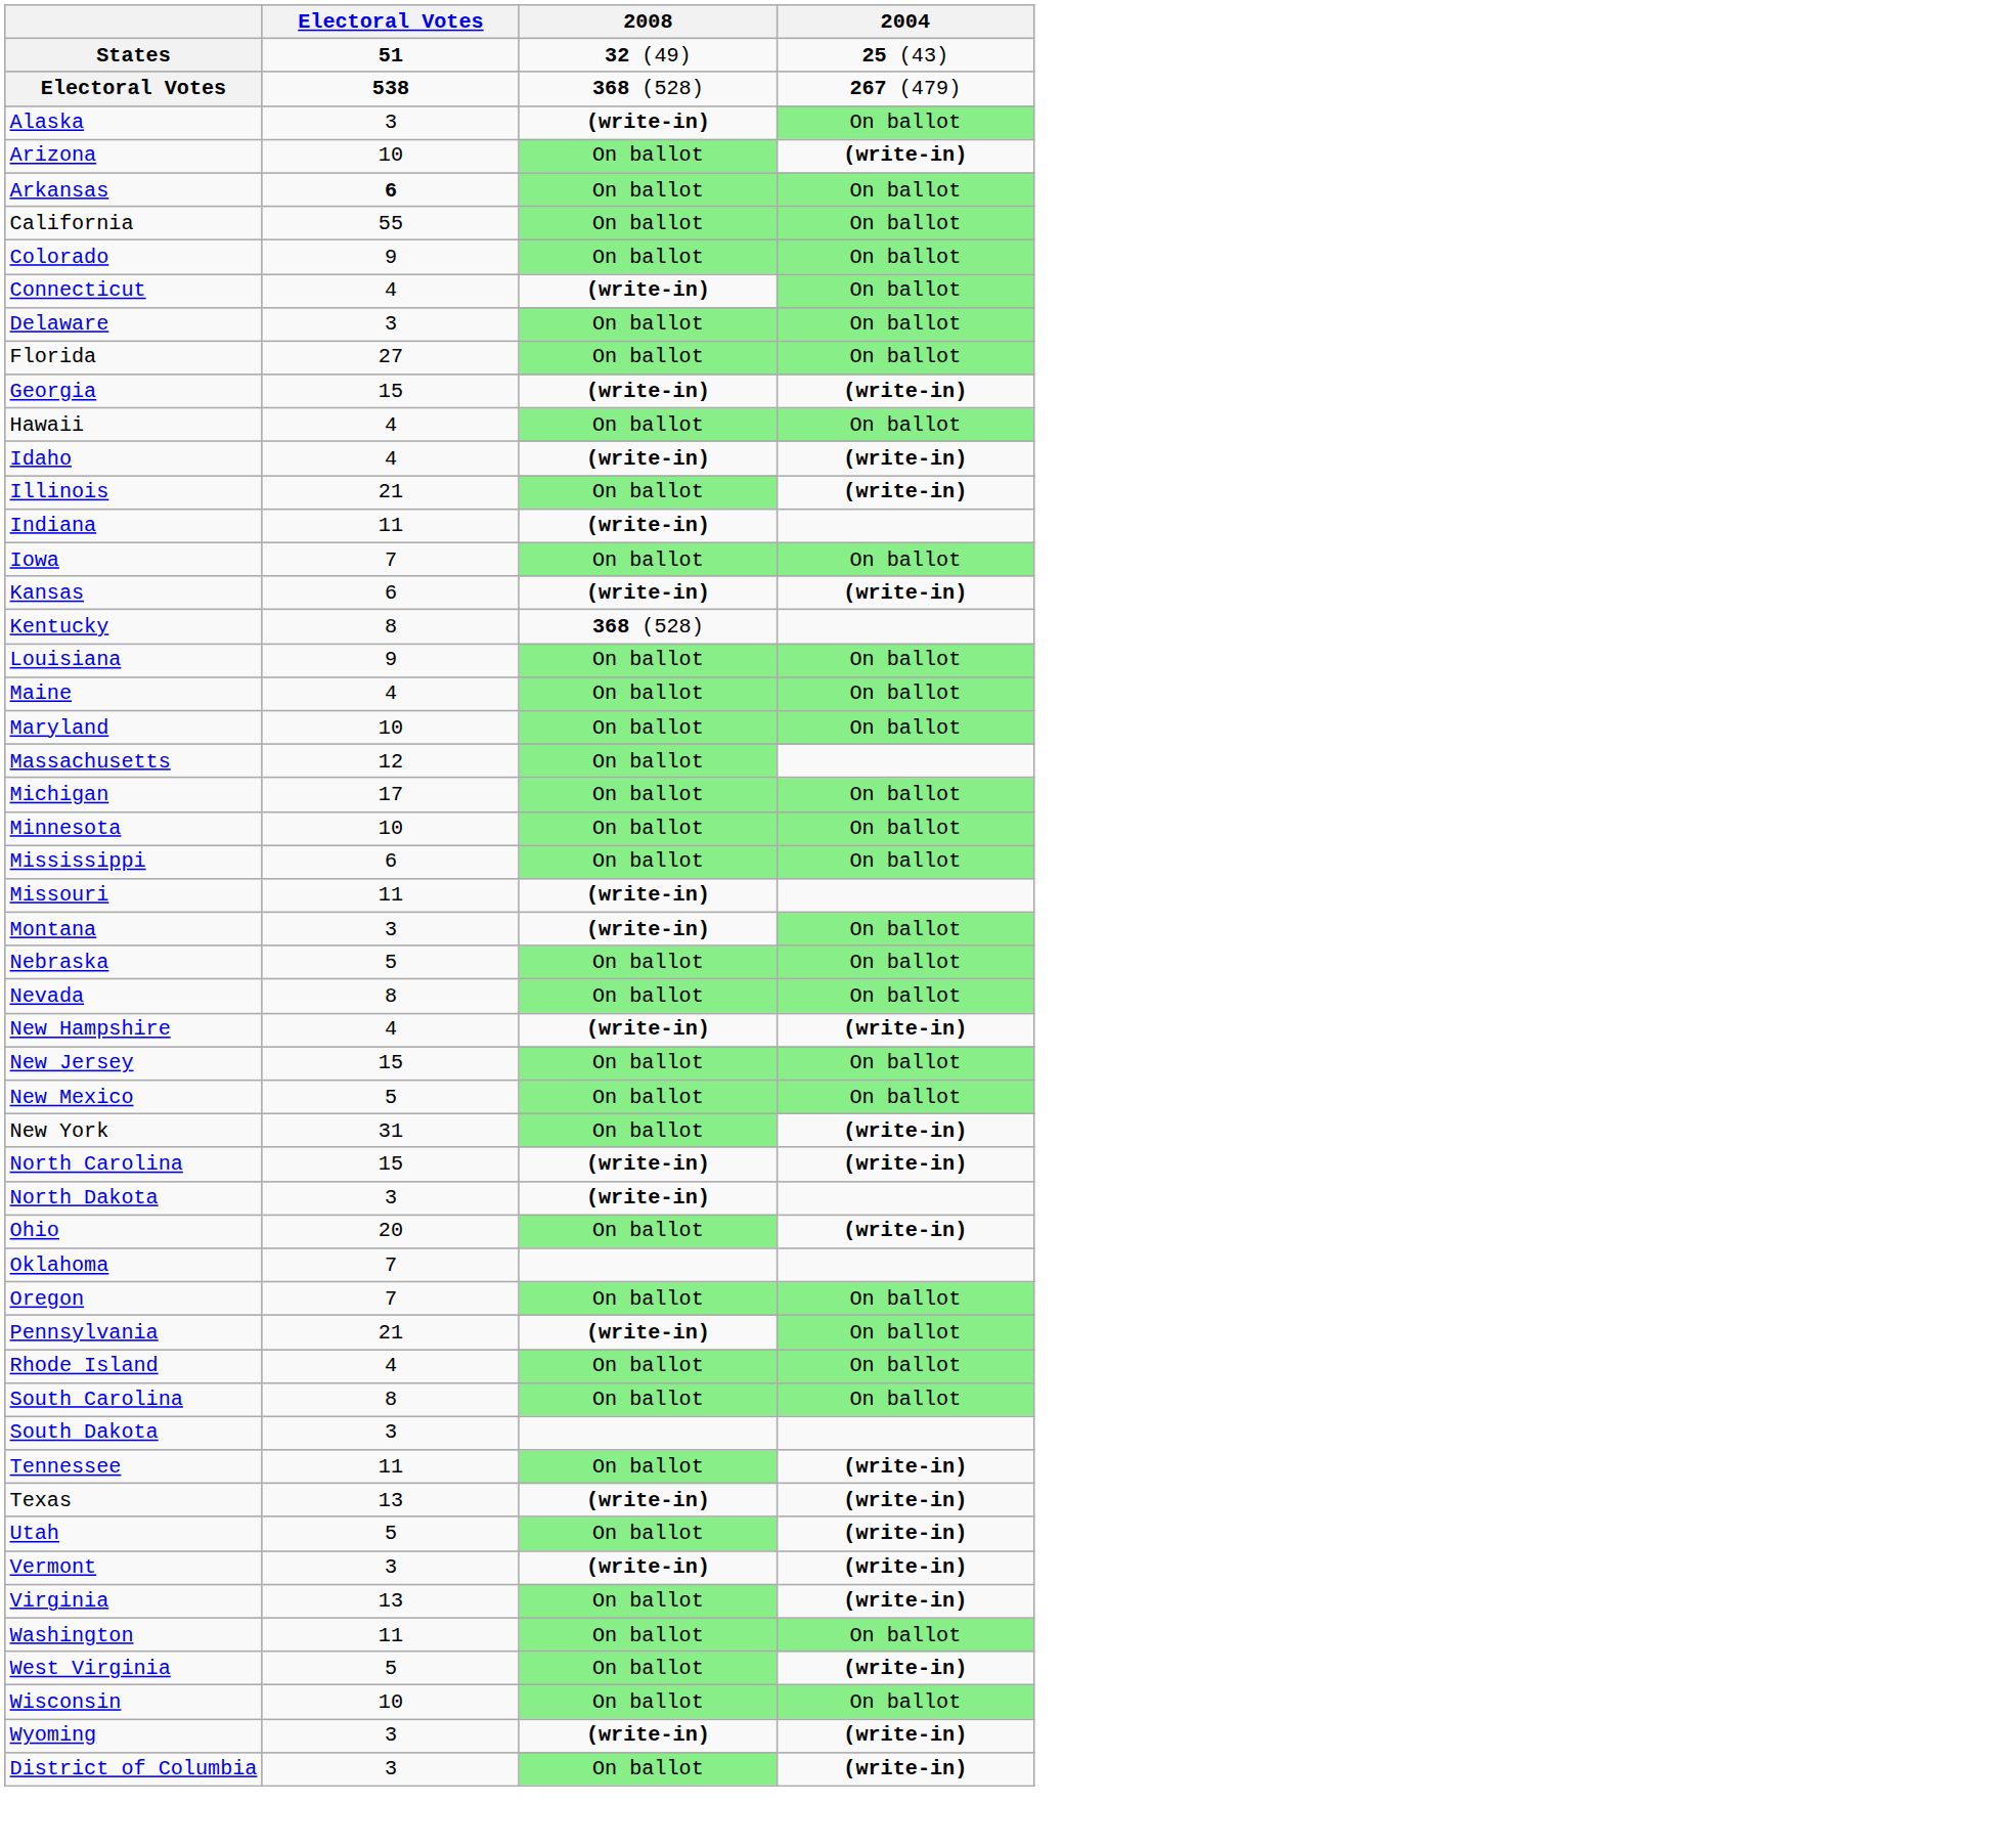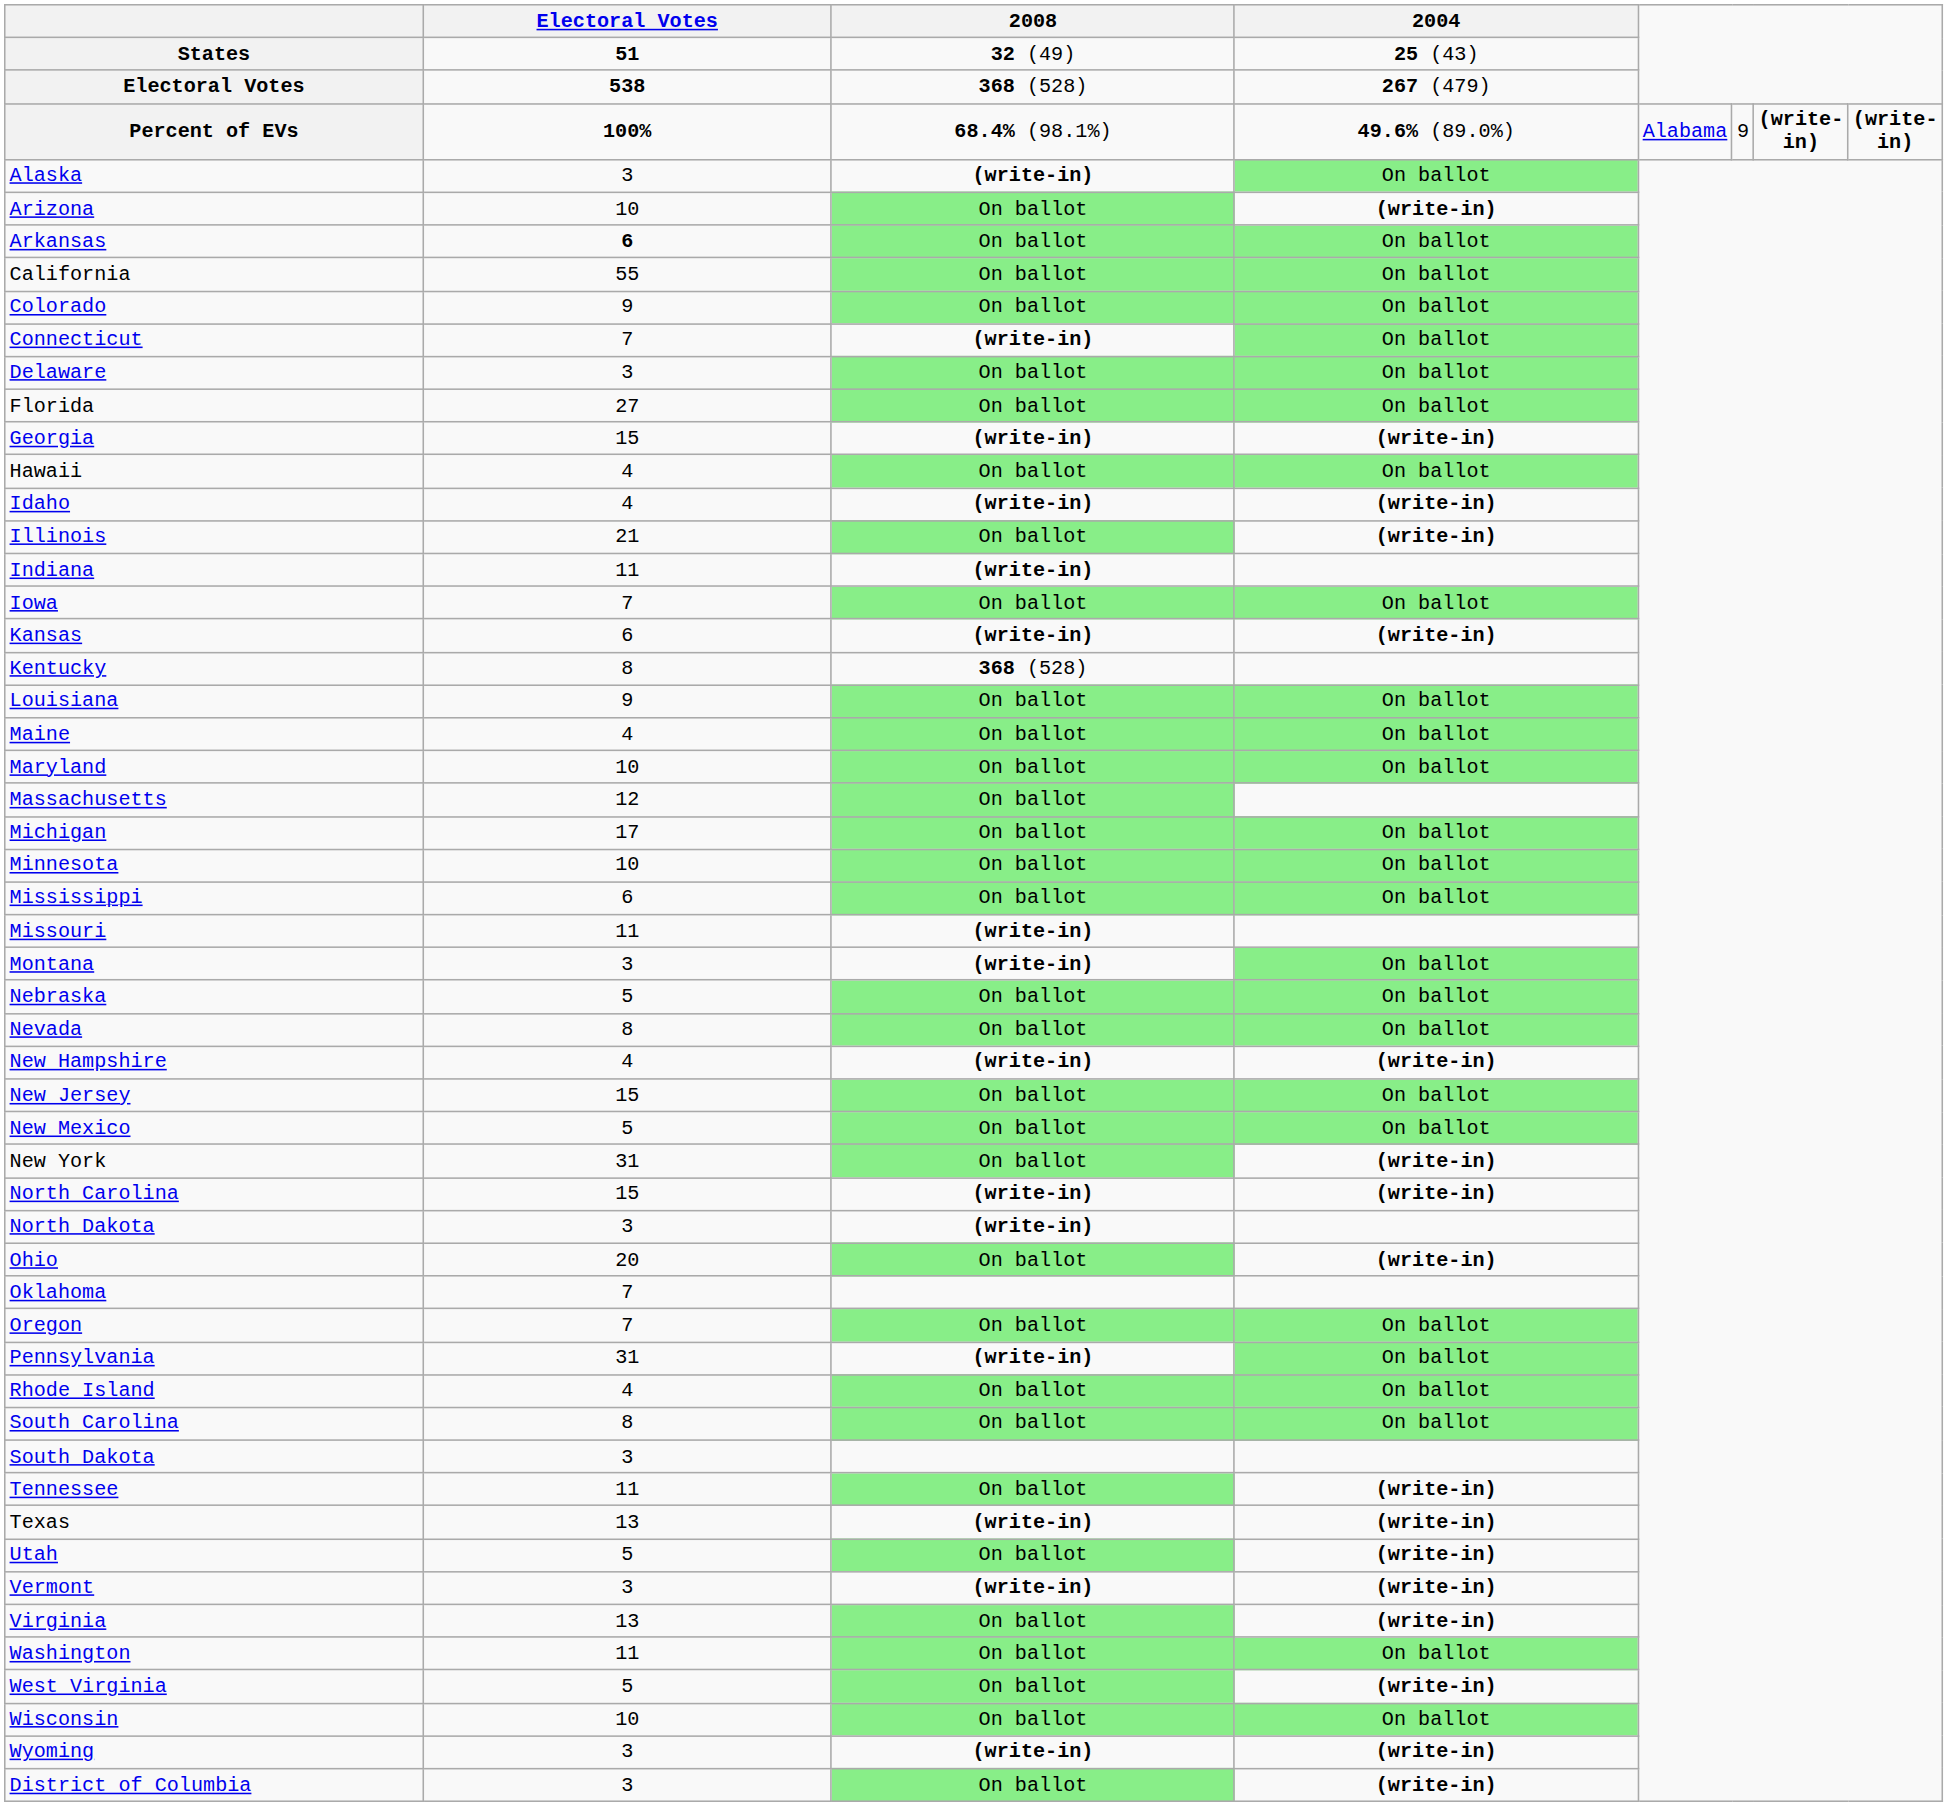 <table class=wikitable>
 <tr>
 <th width=25%> </th>
 <th style="width:25%; text-align:center;"><a href='#'>Electoral Votes</a></th>
 <th style="width:25%; text-align:center;">2008</th>
 <th style="width:25%; text-align:center;">2004</th>
 </tr>
 <tr>
 <th>States</th>
 <td align=center><strong>51</strong></td>
 <td align=center><strong>32</strong> (49)</td>
 <td align=center><strong>25</strong> (43)</td>
 </tr>
 <tr>
 <th>Electoral Votes</th>
 <td align=center><strong>538</strong></td>
 <td align=center><strong>368</strong> (528)</td>
 <td align=center><strong>267</strong> (479)</td>
+</tr>
+<tr>
+<th>Percent of EVs</th>
+<td align=center><strong>100%</strong></td>
+<td align=center><strong>68.4%</strong> (98.1%)</td>
+<td align=center><strong>49.6%</strong> (89.0%)<br></td>
+<td><a href='#'>Alabama</a></td>
+<td align=center>9</td>
+<td align=center><strong>(write-in)</strong></td>
+<td align=center><strong>(write-in)</strong></td>
 </tr>
 <tr>
 <td><a href='#'>Alaska</a></td>
 <td align=center>3</td>
 <td align=center><strong>(write-in)</strong></td>
 <td align=center style="background:#88EE88;">On ballot</td>
 </tr>
 <tr>
 <td><a href='#'>Arizona</a></td>
 <td align=center>10</td>
 <td align=center style="background:#88EE88;">On ballot</td>
 <td align=center><strong>(write-in)</strong></td>
 </tr>
 <tr>
 <td><a href='#'>Arkansas</a></td>
 <td align=center><strong>6</strong></td>
 <td align=center style="background:#88EE88;">On ballot</td>
 <td align=center style="background:#88EE88;">On ballot</td>
 </tr>
 <tr>
 <td>California</td>
 <td align=center>55</td>
 <td align=center style="background:#88EE88;">On ballot</td>
 <td align=center style="background:#88EE88;">On ballot</td>
 </tr>
 <tr>
 <td><a href='#'>Colorado</a></td>
 <td align=center>9</td>
 <td align=center style="background:#88EE88;">On ballot</td>
 <td align=center style="background:#88EE88;">On ballot</td>
 </tr>
 <tr>
 <td><a href='#'>Connecticut</a></td>
-<td align=center>4</td>
+<td align=center>7</td>
 <td align=center><strong>(write-in)</strong></td>
 <td align=center style="background:#88EE88;">On ballot</td>
 </tr>
 <tr>
 <td><a href='#'>Delaware</a></td>
 <td align=center>3</td>
 <td align=center style="background:#88EE88;">On ballot</td>
 <td align=center style="background:#88EE88;">On ballot</td>
 </tr>
 <tr>
 <td>Florida</td>
 <td align=center>27</td>
 <td align=center style="background:#88EE88;">On ballot</td>
 <td align=center style="background:#88EE88;">On ballot</td>
 </tr>
 <tr>
 <td><a href='#'>Georgia</a></td>
 <td align=center>15</td>
 <td align=center><strong>(write-in)</strong></td>
 <td align=center><strong>(write-in)</strong></td>
 </tr>
 <tr>
 <td>Hawaii</td>
 <td align=center>4</td>
 <td align=center style="background:#88EE88;">On ballot</td>
 <td align=center style="background:#88EE88;">On ballot</td>
 </tr>
 <tr>
 <td><a href='#'>Idaho</a></td>
 <td align=center>4</td>
 <td align=center><strong>(write-in)</strong></td>
 <td align=center><strong>(write-in)</strong></td>
 </tr>
 <tr>
 <td><a href='#'>Illinois</a></td>
 <td align=center>21</td>
 <td align=center style="background:#88EE88;">On ballot</td>
 <td align=center><strong>(write-in)</strong></td>
 </tr>
 <tr>
 <td><a href='#'>Indiana</a></td>
 <td align=center>11</td>
 <td align=center><strong>(write-in)</strong></td>
 <td></td>
 </tr>
 <tr>
 <td><a href='#'>Iowa</a></td>
 <td align=center>7</td>
 <td align=center style="background:#88EE88;">On ballot</td>
 <td align=center style="background:#88EE88;">On ballot</td>
 </tr>
 <tr>
 <td><a href='#'>Kansas</a></td>
 <td align=center>6</td>
 <td align=center><strong>(write-in)</strong></td>
 <td align=center><strong>(write-in)</strong></td>
 </tr>
 <tr>
 <td><a href='#'>Kentucky</a></td>
 <td align=center>8</td>
 <td align=center><strong>368</strong> (528)</td>
 <td></td>
 </tr>
 <tr>
 <td><a href='#'>Louisiana</a></td>
 <td align=center>9</td>
 <td align=center style="background:#88EE88;">On ballot</td>
 <td align=center style="background:#88EE88;">On ballot</td>
 </tr>
 <tr>
 <td><a href='#'>Maine</a></td>
 <td align=center>4</td>
 <td align=center style="background:#88EE88;">On ballot</td>
 <td align=center style="background:#88EE88;">On ballot</td>
 </tr>
 <tr>
 <td><a href='#'>Maryland</a></td>
 <td align=center>10</td>
 <td align=center style="background:#88EE88;">On ballot</td>
 <td align=center style="background:#88EE88;">On ballot</td>
 </tr>
 <tr>
 <td><a href='#'>Massachusetts</a></td>
 <td align=center>12</td>
 <td align=center style="background:#88EE88;">On ballot</td>
 <td></td>
 </tr>
 <tr>
 <td><a href='#'>Michigan</a></td>
 <td align=center>17</td>
 <td align=center style="background:#88EE88;">On ballot</td>
 <td align=center style="background:#88EE88;">On ballot</td>
 </tr>
 <tr>
 <td><a href='#'>Minnesota</a></td>
 <td align=center>10</td>
 <td align=center style="background:#88EE88;">On ballot</td>
 <td align=center style="background:#88EE88;">On ballot</td>
 </tr>
 <tr>
 <td><a href='#'>Mississippi</a></td>
 <td align=center>6</td>
 <td align=center style="background:#88EE88;">On ballot</td>
 <td align=center style="background:#88EE88;">On ballot</td>
 </tr>
 <tr>
 <td><a href='#'>Missouri</a></td>
 <td align=center>11</td>
 <td align=center><strong>(write-in)</strong></td>
 <td></td>
 </tr>
 <tr>
 <td><a href='#'>Montana</a></td>
 <td align=center>3</td>
 <td align=center><strong>(write-in)</strong></td>
 <td align=center style="background:#88EE88;">On ballot</td>
 </tr>
 <tr>
 <td><a href='#'>Nebraska</a></td>
 <td align=center>5</td>
 <td align=center style="background:#88EE88;">On ballot</td>
 <td align=center style="background:#88EE88;">On ballot</td>
 </tr>
 <tr>
 <td><a href='#'>Nevada</a></td>
 <td align=center>8</td>
 <td align=center style="background:#88EE88;">On ballot</td>
 <td align=center style="background:#88EE88;">On ballot</td>
 </tr>
 <tr>
 <td><a href='#'>New Hampshire</a></td>
 <td align=center>4</td>
 <td align=center><strong>(write-in)</strong></td>
 <td align=center><strong>(write-in)</strong></td>
 </tr>
 <tr>
 <td><a href='#'>New Jersey</a></td>
 <td align=center>15</td>
 <td align=center style="background:#88EE88;">On ballot</td>
 <td align=center style="background:#88EE88;">On ballot</td>
 </tr>
 <tr>
 <td><a href='#'>New Mexico</a></td>
 <td align=center>5</td>
 <td align=center style="background:#88EE88;">On ballot</td>
 <td align=center style="background:#88EE88;">On ballot</td>
 </tr>
 <tr>
 <td>New York</td>
 <td align=center>31</td>
 <td align=center style="background:#88EE88;">On ballot</td>
 <td align=center><strong>(write-in)</strong></td>
 </tr>
 <tr>
 <td><a href='#'>North Carolina</a></td>
 <td align=center>15</td>
 <td align=center><strong>(write-in)</strong></td>
 <td align=center><strong>(write-in)</strong></td>
 </tr>
 <tr>
 <td><a href='#'>North Dakota</a></td>
 <td align=center>3</td>
 <td align=center><strong>(write-in)</strong></td>
 <td></td>
 </tr>
 <tr>
 <td><a href='#'>Ohio</a></td>
 <td align=center>20</td>
 <td align=center style="background:#88EE88;">On ballot</td>
 <td align=center><strong>(write-in)</strong></td>
 </tr>
 <tr>
 <td><a href='#'>Oklahoma</a></td>
 <td align=center>7</td>
 <td></td>
 <td></td>
 </tr>
 <tr>
 <td><a href='#'>Oregon</a></td>
 <td align=center>7</td>
 <td align=center style="background:#88EE88;">On ballot</td>
 <td align=center style="background:#88EE88;">On ballot</td>
 </tr>
 <tr>
 <td><a href='#'>Pennsylvania</a></td>
-<td align=center>21</td>
+<td align=center>31</td>
 <td align=center><strong>(write-in)</strong></td>
 <td align=center style="background:#88EE88;">On ballot</td>
 </tr>
 <tr>
 <td><a href='#'>Rhode Island</a></td>
 <td align=center>4</td>
 <td align=center style="background:#88EE88;">On ballot</td>
 <td align=center style="background:#88EE88;">On ballot</td>
 </tr>
 <tr>
 <td><a href='#'>South Carolina</a></td>
 <td align=center>8</td>
 <td align=center style="background:#88EE88;">On ballot</td>
 <td align=center style="background:#88EE88;">On ballot</td>
 </tr>
 <tr>
 <td><a href='#'>South Dakota</a></td>
 <td align=center>3</td>
 <td></td>
 <td></td>
 </tr>
 <tr>
 <td><a href='#'>Tennessee</a></td>
 <td align=center>11</td>
 <td align=center style="background:#88EE88;">On ballot</td>
 <td align=center><strong>(write-in)</strong></td>
 </tr>
 <tr>
 <td>Texas</td>
 <td align=center>13</td>
 <td align=center><strong>(write-in)</strong></td>
 <td align=center><strong>(write-in)</strong></td>
 </tr>
 <tr>
 <td><a href='#'>Utah</a></td>
 <td align=center>5</td>
 <td align=center style="background:#88EE88;">On ballot</td>
 <td align=center><strong>(write-in)</strong></td>
 </tr>
 <tr>
 <td><a href='#'>Vermont</a></td>
 <td align=center>3</td>
 <td align=center><strong>(write-in)</strong></td>
 <td align=center><strong>(write-in)</strong></td>
 </tr>
 <tr>
 <td><a href='#'>Virginia</a></td>
 <td align=center>13</td>
 <td align=center style="background:#88EE88;">On ballot</td>
 <td align=center><strong>(write-in)</strong></td>
 </tr>
 <tr>
 <td><a href='#'>Washington</a></td>
 <td align=center>11</td>
 <td align=center style="background:#88EE88;">On ballot</td>
 <td align=center style="background:#88EE88;">On ballot</td>
 </tr>
 <tr>
 <td><a href='#'>West Virginia</a></td>
 <td align=center>5</td>
 <td align=center style="background:#88EE88;">On ballot</td>
 <td align=center><strong>(write-in)</strong></td>
 </tr>
 <tr>
 <td><a href='#'>Wisconsin</a></td>
 <td align=center>10</td>
 <td align=center style="background:#88EE88;">On ballot</td>
 <td align=center style="background:#88EE88;">On ballot</td>
 </tr>
 <tr>
 <td><a href='#'>Wyoming</a></td>
 <td align=center>3</td>
 <td align=center><strong>(write-in)</strong></td>
 <td align=center><strong>(write-in)</strong></td>
 </tr>
 <tr>
 <td><a href='#'>District of Columbia</a></td>
 <td align=center>3</td>
 <td align=center style="background:#88EE88;">On ballot</td>
 <td align=center><strong>(write-in)</strong></td>
 </tr>
 </table>
